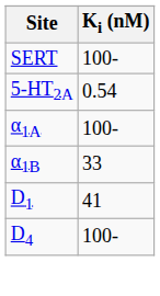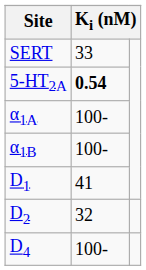 <table align=right class="wikitable sortable">
 <tr>
 </tr>
 <tr>
 <th>Site</th>
 <th colspan=2>K<sub>i</sub> (nM)</th>
 </tr>
 <tr>
 <td><a href='#'>SERT</a></td>
-<td>100-</td>
+<td>33</td>
 </tr>
 <tr>
 <td><a href='#'>5-HT<sub>2A</sub></a></td>
-<td>0.54</td>
+<td><strong>0.54</strong></td>
 </tr>
 <tr>
 <td><a href='#'>α<sub>1A</sub></a></td>
 <td>100-</td>
 </tr>
 <tr>
 <td><a href='#'>α<sub>1B</sub></a></td>
-<td>33</td>
+<td>100-</td>
 </tr>
 <tr>
 <td><a href='#'>D<sub>1</sub></a></td>
 <td>41</td>
 </tr>
 <tr>
+<td><a href='#'>D<sub>2</sub></a></td>
+<td>32</td>
+<td></td>
+</tr>
+<tr>
 <td><a href='#'>D<sub>4</sub></a></td>
 <td>100-</td>
 </tr>
 </table>
